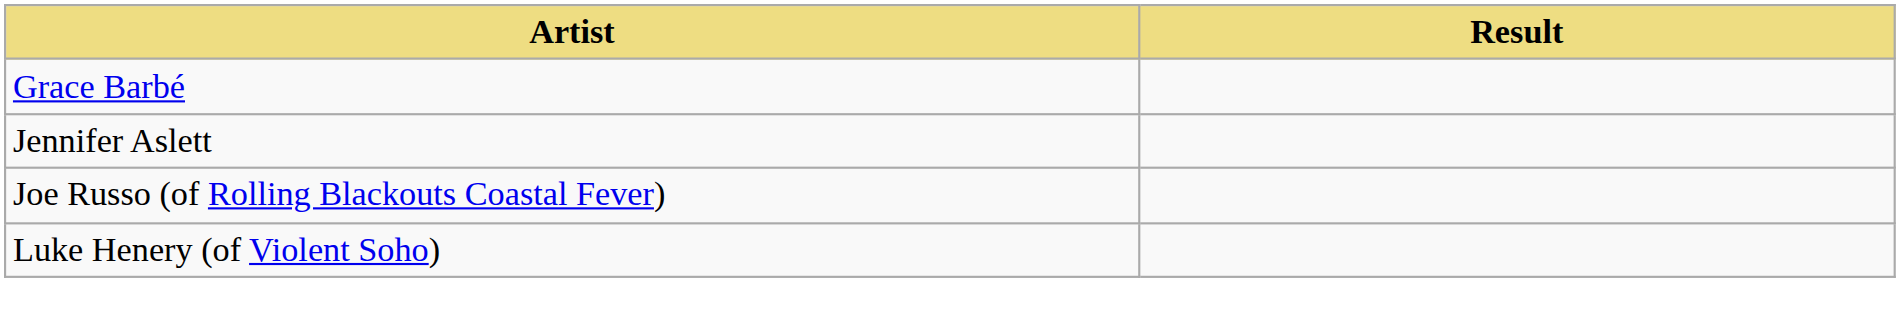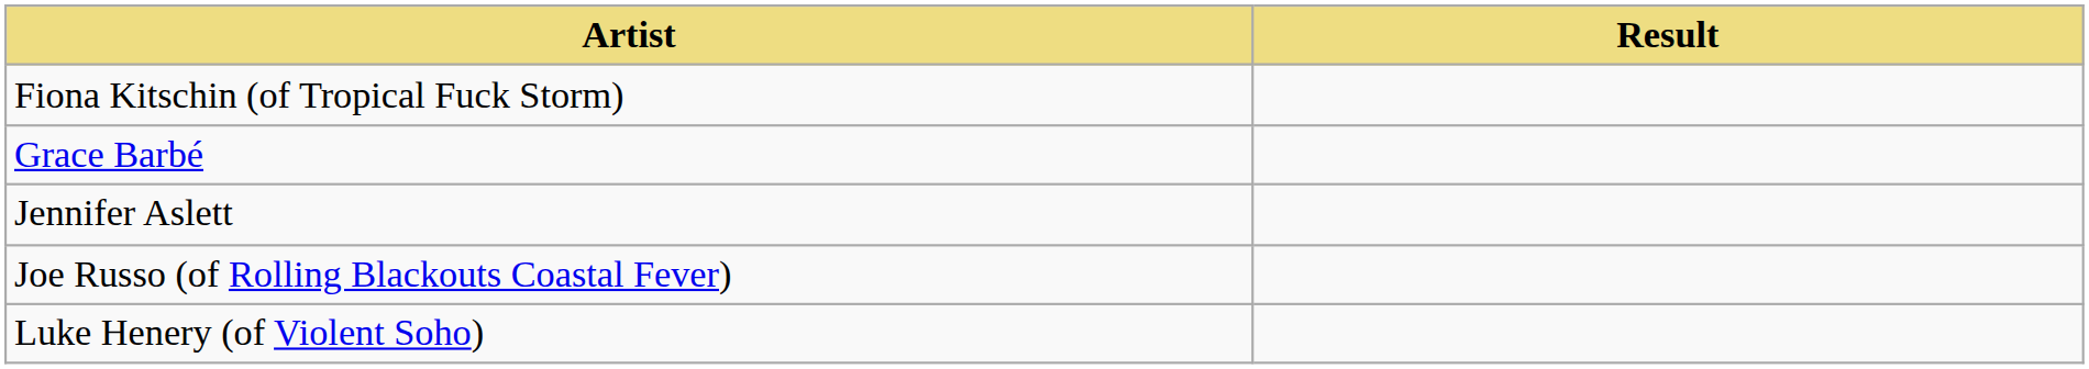 <table class="wikitable" width=100%>
 <tr>
 <th style="width:15%;background:#EEDD82;">Artist</th>
 <th style="width:10%;background:#EEDD82;">Result</th>
+</tr>
+<tr>
+<td>Fiona Kitschin (of Tropical Fuck Storm)</td>
+<td></td>
 </tr>
 <tr>
 <td><a href='#'>Grace Barbé</a></td>
 <td></td>
 </tr>
 <tr>
 <td>Jennifer Aslett</td>
 <td></td>
 </tr>
 <tr>
 <td>Joe Russo (of <a href='#'>Rolling Blackouts Coastal Fever</a>)</td>
 <td></td>
 </tr>
 <tr>
 <td>Luke Henery (of <a href='#'>Violent Soho</a>)</td>
 <td></td>
 </tr>
 </table>
